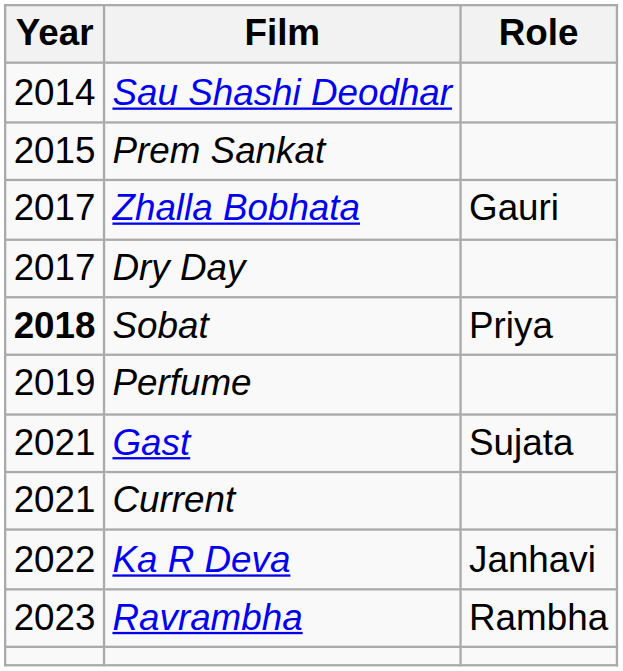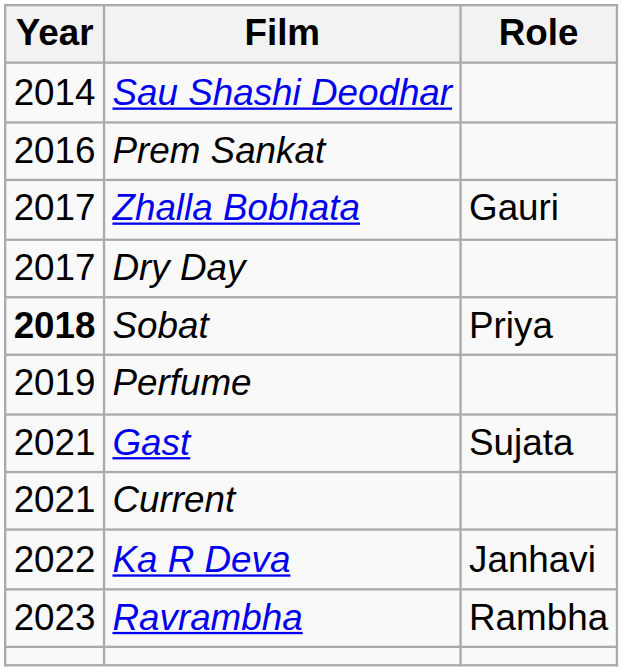 <table class="wikitable">
 <tr>
 <th>Year</th>
 <th>Film</th>
 <th>Role</th>
 </tr>
 <tr>
 <td>2014</td>
 <td><em><a href='#'>Sau Shashi Deodhar</a></em></td>
 <td></td>
 </tr>
 <tr>
-<td>2015</td>
+<td>2016</td>
 <td><em>Prem Sankat</em></td>
 <td></td>
 </tr>
 <tr>
 <td>2017</td>
 <td><em><a href='#'>Zhalla Bobhata</a></em></td>
 <td>Gauri</td>
 </tr>
 <tr>
 <td>2017</td>
 <td><em>Dry Day</em></td>
 <td></td>
 </tr>
 <tr>
 <td><strong>2018</strong></td>
 <td><em>Sobat</em></td>
 <td>Priya</td>
 </tr>
 <tr>
 <td>2019</td>
 <td><em>Perfume</em></td>
 <td></td>
 </tr>
 <tr>
 <td>2021</td>
 <td><em><a href='#'>Gast</a></em></td>
 <td>Sujata</td>
 </tr>
 <tr>
 <td>2021</td>
 <td><em>Current</em></td>
 <td></td>
 </tr>
 <tr>
 <td>2022</td>
 <td><em><a href='#'>Ka R Deva</a></em></td>
 <td>Janhavi</td>
 </tr>
 <tr>
 <td>2023</td>
 <td><em><a href='#'>Ravrambha</a></em></td>
 <td>Rambha</td>
 </tr>
 <tr>
 <td></td>
 <td></td>
 <td></td>
 </tr>
 </table>
